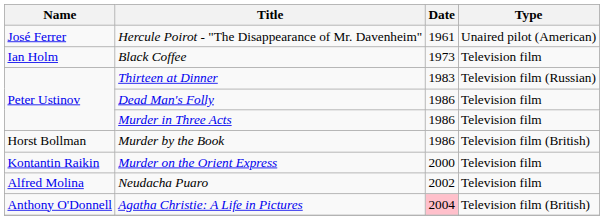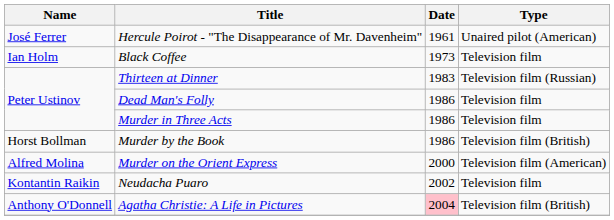 <table class="wikitable sortable">
 <tr>
 <th>Name</th>
 <th>Title</th>
 <th>Date</th>
 <th>Type</th>
 </tr>
 <tr>
 <td><a href='#'>José Ferrer</a></td>
 <td><em>Hercule Poirot</em> - "The Disappearance of Mr. Davenheim"</td>
 <td>1961</td>
 <td>Unaired pilot (American)</td>
 </tr>
 <tr>
 <td><a href='#'>Ian Holm</a></td>
 <td><em>Black Coffee</em></td>
 <td>1973</td>
 <td>Television film</td>
 </tr>
 <tr>
 <td rowspan="3"><a href='#'>Peter Ustinov</a></td>
 <td><em><a href='#'>Thirteen at Dinner</a></em></td>
 <td>1983</td>
 <td>Television film (Russian)</td>
 </tr>
 <tr>
 <td><em><a href='#'>Dead Man's Folly</a></em></td>
 <td>1986</td>
 <td>Television film</td>
 </tr>
 <tr>
 <td><em><a href='#'>Murder in Three Acts</a></em></td>
 <td>1986</td>
 <td>Television film</td>
 </tr>
 <tr>
 <td>Horst Bollman</td>
 <td><em>Murder by the Book</em></td>
 <td>1986</td>
 <td>Television film (British)</td>
 </tr>
 <tr>
-<td><a href='#'>Kontantin Raikin</a></td>
+<td><a href='#'>Alfred Molina</a></td>
 <td><em><a href='#'>Murder on the Orient Express</a></em></td>
 <td>2000</td>
-<td>Television film</td>
+<td>Television film (American)</td>
 </tr>
 <tr>
-<td><a href='#'>Alfred Molina</a></td>
+<td><a href='#'>Kontantin Raikin</a></td>
 <td><em>Neudacha Puaro</em></td>
 <td>2002</td>
 <td>Television film</td>
 </tr>
 <tr>
 <td><a href='#'>Anthony O'Donnell</a></td>
 <td><em><a href='#'>Agatha Christie: A Life in Pictures</a></em></td>
 <td style="background: pink;">2004</td>
 <td>Television film (British)</td>
 </tr>
 <tr>
 </tr>
 </table>
